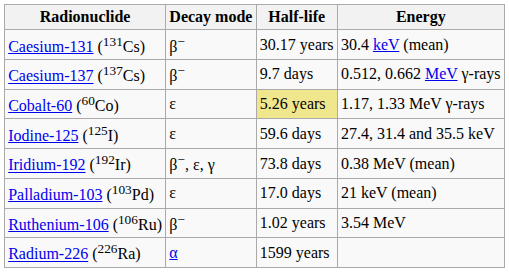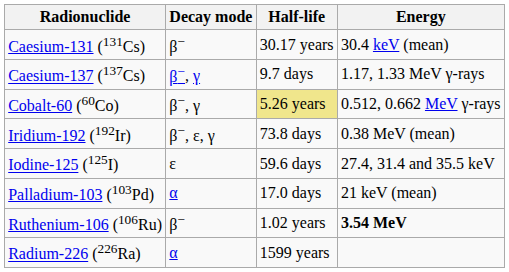 <table class="wikitable">
 <tr>
 <th>Radionuclide</th>
 <th>Decay mode</th>
 <th>Half-life</th>
 <th>Energy</th>
 </tr>
 <tr>
 <td><a href='#'>Caesium-131</a> (<sup>131</sup>Cs)</td>
 <td>β<sup>−</sup></td>
 <td>30.17 years</td>
 <td>30.4 <a href='#'>keV</a> (mean)</td>
 </tr>
 <tr>
 <td><a href='#'>Caesium-137</a> (<sup>137</sup>Cs)</td>
-<td>β<sup>−</sup></td>
+<td><a href='#'>β<sup>−</sup></a>, <a href='#'>γ</a></td>
 <td>9.7 days</td>
+<td>1.17, 1.33 MeV γ-rays</td>
+</tr>
+<tr>
+<td><a href='#'>Cobalt-60</a> (<sup>60</sup>Co)</td>
+<td>β<sup>−</sup>, γ</td>
+<td style="background: khaki;">5.26 years</td>
 <td>0.512, 0.662 <a href='#'>MeV</a> γ-rays</td>
 </tr>
 <tr>
-<td><a href='#'>Cobalt-60</a> (<sup>60</sup>Co)</td>
-<td>ε</td>
-<td style="background: khaki;">5.26 years</td>
-<td>1.17, 1.33 MeV γ-rays</td>
+<td><a href='#'>Iridium-192</a> (<sup>192</sup>Ir)</td>
+<td>β<sup>−</sup>, ε, γ</td>
+<td>73.8 days</td>
+<td>0.38 MeV (mean)</td>
 </tr>
 <tr>
 <td><a href='#'>Iodine-125</a> (<sup>125</sup>I)</td>
 <td>ε</td>
 <td>59.6 days</td>
 <td>27.4, 31.4 and 35.5 keV</td>
 </tr>
 <tr>
-<td><a href='#'>Iridium-192</a> (<sup>192</sup>Ir)</td>
-<td>β<sup>−</sup>, ε, γ</td>
-<td>73.8 days</td>
-<td>0.38 MeV (mean)</td>
-</tr>
-<tr>
 <td><a href='#'>Palladium-103</a> (<sup>103</sup>Pd)</td>
-<td>ε</td>
+<td><a href='#'>α</a></td>
 <td>17.0 days</td>
 <td>21 keV (mean)</td>
 </tr>
 <tr>
 <td><a href='#'>Ruthenium-106</a> (<sup>106</sup>Ru)</td>
 <td>β<sup>−</sup></td>
 <td>1.02 years</td>
-<td>3.54 MeV</td>
+<td><strong>3.54 MeV</strong></td>
 </tr>
 <tr>
 <td><a href='#'>Radium-226</a> (<sup>226</sup>Ra)</td>
 <td><a href='#'>α</a></td>
 <td>1599 years</td>
 </tr>
 </table>
